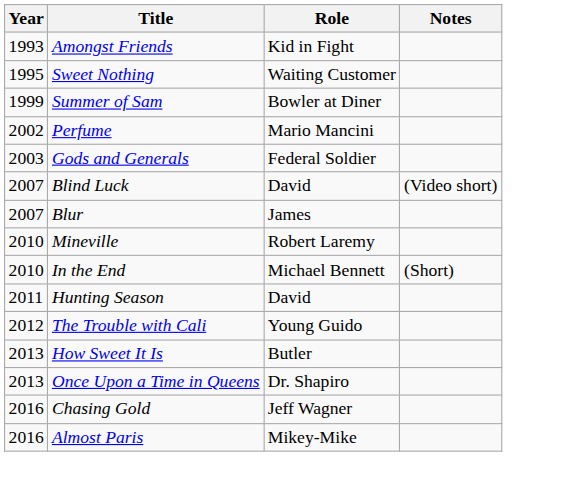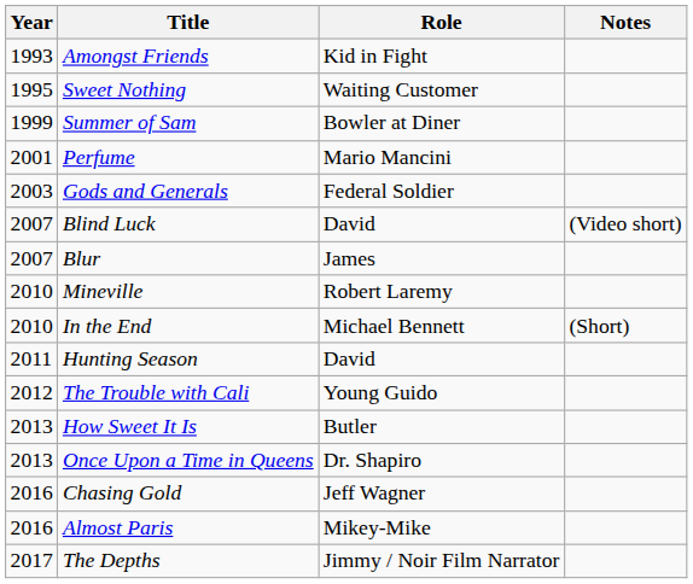 <table class="wikitable sortable">
 <tr>
 <th>Year</th>
 <th>Title</th>
 <th>Role</th>
 <th class="unsortable">Notes</th>
 </tr>
 <tr>
 <td>1993</td>
 <td><em><a href='#'>Amongst Friends</a></em></td>
 <td>Kid in Fight</td>
 <td></td>
 </tr>
 <tr>
 <td>1995</td>
 <td><em><a href='#'>Sweet Nothing</a></em></td>
 <td>Waiting Customer</td>
 <td></td>
 </tr>
 <tr>
 <td>1999</td>
 <td><em><a href='#'>Summer of Sam</a></em></td>
 <td>Bowler at Diner</td>
 <td></td>
 </tr>
 <tr>
-<td>2002</td>
+<td>2001</td>
 <td><em><a href='#'>Perfume</a></em></td>
 <td>Mario Mancini</td>
 <td></td>
 </tr>
 <tr>
 <td>2003</td>
 <td><em><a href='#'>Gods and Generals</a></em></td>
 <td>Federal Soldier</td>
 <td></td>
 </tr>
 <tr>
 <td>2007</td>
 <td><em>Blind Luck</em></td>
 <td>David</td>
 <td>(Video short)</td>
 </tr>
 <tr>
 <td>2007</td>
 <td><em>Blur</em></td>
 <td>James</td>
 <td></td>
 </tr>
 <tr>
 <td>2010</td>
 <td><em>Mineville</em></td>
 <td>Robert Laremy</td>
 <td></td>
 </tr>
 <tr>
 <td>2010</td>
 <td><em>In the End</em></td>
 <td>Michael Bennett</td>
 <td>(Short)</td>
 </tr>
 <tr>
 <td>2011</td>
 <td><em>Hunting Season</em></td>
 <td>David</td>
 <td></td>
 </tr>
 <tr>
 <td>2012</td>
 <td><em><a href='#'>The Trouble with Cali</a></em></td>
 <td>Young Guido</td>
 <td></td>
 </tr>
 <tr>
 <td>2013</td>
 <td><em><a href='#'>How Sweet It Is</a></em></td>
 <td>Butler</td>
 <td></td>
 </tr>
 <tr>
 <td>2013</td>
 <td><em><a href='#'>Once Upon a Time in Queens</a></em></td>
 <td>Dr. Shapiro</td>
 <td></td>
 </tr>
 <tr>
 <td>2016</td>
 <td><em>Chasing Gold</em></td>
 <td>Jeff Wagner</td>
 <td></td>
 </tr>
 <tr>
 <td>2016</td>
 <td><em><a href='#'>Almost Paris</a></em></td>
 <td>Mikey-Mike</td>
 <td></td>
 </tr>
+<tr>
+<td>2017</td>
+<td><em>The Depths</em></td>
+<td>Jimmy / Noir Film Narrator</td>
+<td></td>
+</tr>
 </table>
